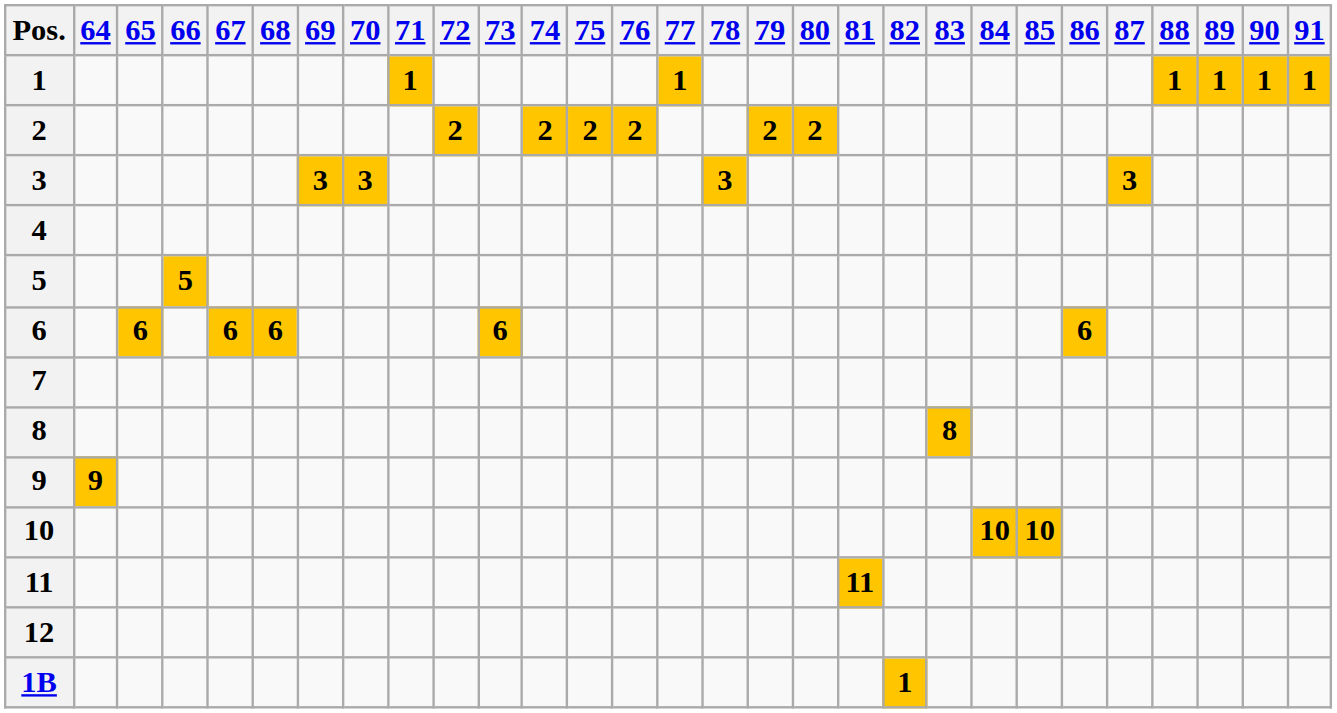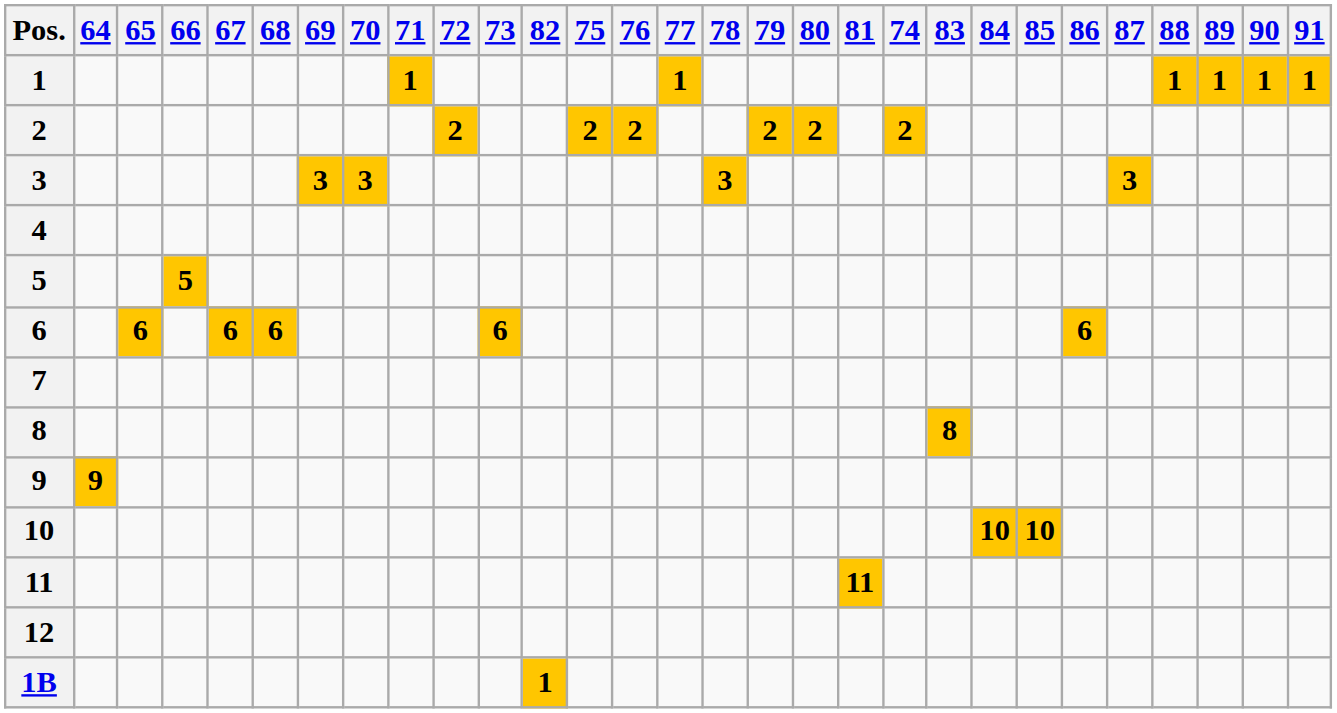 <table class="wikitable" style="text-align: center; font-size:80%">
 <tr>
 <th>Pos.</th>
 <th><a href='#'>64</a></th>
 <th><a href='#'>65</a></th>
 <th><a href='#'>66</a></th>
 <th><a href='#'>67</a></th>
 <th><a href='#'>68</a></th>
 <th><a href='#'>69</a></th>
 <th><a href='#'>70</a></th>
 <th><a href='#'>71</a></th>
 <th><a href='#'>72</a></th>
 <th><a href='#'>73</a></th>
-<th><a href='#'>74</a></th>
+<th><a href='#'>82</a></th>
 <th><a href='#'>75</a></th>
 <th><a href='#'>76</a></th>
 <th><a href='#'>77</a></th>
 <th><a href='#'>78</a></th>
 <th><a href='#'>79</a></th>
 <th><a href='#'>80</a></th>
 <th><a href='#'>81</a></th>
-<th><a href='#'>82</a></th>
+<th><a href='#'>74</a></th>
 <th><a href='#'>83</a></th>
 <th><a href='#'>84</a></th>
 <th><a href='#'>85</a></th>
 <th><a href='#'>86</a></th>
 <th><a href='#'>87</a></th>
 <th><a href='#'>88</a></th>
 <th><a href='#'>89</a></th>
 <th><a href='#'>90</a></th>
 <th><a href='#'>91</a></th>
 </tr>
 <tr>
 <th>1</th>
 <td></td>
 <td></td>
 <td></td>
 <td></td>
 <td></td>
 <td></td>
 <td></td>
 <td style="background:#FFC600;"><strong>1</strong></td>
 <td></td>
 <td></td>
 <td></td>
 <td></td>
 <td></td>
 <td style="background:#FFC600;"><strong>1</strong></td>
 <td></td>
 <td></td>
 <td></td>
 <td></td>
 <td></td>
 <td></td>
 <td></td>
 <td></td>
 <td></td>
 <td></td>
 <td style="background:#FFC600;"><strong>1</strong></td>
 <td style="background:#FFC600;"><strong>1</strong></td>
 <td style="background:#FFC600;"><strong>1</strong></td>
 <td style="background:#FFC600;"><strong>1</strong></td>
 </tr>
 <tr>
 <th>2</th>
 <td></td>
 <td></td>
 <td></td>
 <td></td>
 <td></td>
 <td></td>
 <td></td>
 <td></td>
 <td style="background:#FFC600;"><strong>2</strong></td>
 <td></td>
-<td style="background:#FFC600;"><strong>2</strong></td>
+<td></td>
 <td style="background:#FFC600;"><strong>2</strong></td>
 <td style="background:#FFC600;"><strong>2</strong></td>
 <td></td>
 <td></td>
 <td style="background:#FFC600;"><strong>2</strong></td>
 <td style="background:#FFC600;"><strong>2</strong></td>
 <td></td>
-<td></td>
+<td style="background:#FFC600;"><strong>2</strong></td>
 <td></td>
 <td></td>
 <td></td>
 <td></td>
 <td></td>
 <td></td>
 <td></td>
 <td></td>
 <td></td>
 </tr>
 <tr>
 <th>3</th>
 <td></td>
 <td></td>
 <td></td>
 <td></td>
 <td></td>
 <td style="background:#FFC600;"><strong>3</strong></td>
 <td style="background:#FFC600;"><strong>3</strong></td>
 <td></td>
 <td></td>
 <td></td>
 <td></td>
 <td></td>
 <td></td>
 <td></td>
 <td style="background:#FFC600;"><strong>3</strong></td>
 <td></td>
 <td></td>
 <td></td>
 <td></td>
 <td></td>
 <td></td>
 <td></td>
 <td></td>
 <td style="background:#FFC600;"><strong>3</strong></td>
 <td></td>
 <td></td>
 <td></td>
 <td></td>
 </tr>
 <tr>
 <th>4</th>
 <td></td>
 <td></td>
 <td></td>
 <td></td>
 <td></td>
 <td></td>
 <td></td>
 <td></td>
 <td></td>
 <td></td>
 <td></td>
 <td></td>
 <td></td>
 <td></td>
 <td></td>
 <td></td>
 <td></td>
 <td></td>
 <td></td>
 <td></td>
 <td></td>
 <td></td>
 <td></td>
 <td></td>
 <td></td>
 <td></td>
 <td></td>
 <td></td>
 </tr>
 <tr>
 <th>5</th>
 <td></td>
 <td></td>
 <td style="background:#FFC600;"><strong>5</strong></td>
 <td></td>
 <td></td>
 <td></td>
 <td></td>
 <td></td>
 <td></td>
 <td></td>
 <td></td>
 <td></td>
 <td></td>
 <td></td>
 <td></td>
 <td></td>
 <td></td>
 <td></td>
 <td></td>
 <td></td>
 <td></td>
 <td></td>
 <td></td>
 <td></td>
 <td></td>
 <td></td>
 <td></td>
 <td></td>
 </tr>
 <tr>
 <th>6</th>
 <td></td>
 <td style="background:#FFC600;"><strong>6</strong></td>
 <td></td>
 <td style="background:#FFC600;"><strong>6</strong></td>
 <td style="background:#FFC600;"><strong>6</strong></td>
 <td></td>
 <td></td>
 <td></td>
 <td></td>
 <td style="background:#FFC600;"><strong>6</strong></td>
 <td></td>
 <td></td>
 <td></td>
 <td></td>
 <td></td>
 <td></td>
 <td></td>
 <td></td>
 <td></td>
 <td></td>
 <td></td>
 <td></td>
 <td style="background:#FFC600;"><strong>6</strong></td>
 <td></td>
 <td></td>
 <td></td>
 <td></td>
 <td></td>
 </tr>
 <tr>
 <th>7</th>
 <td></td>
 <td></td>
 <td></td>
 <td></td>
 <td></td>
 <td></td>
 <td></td>
 <td></td>
 <td></td>
 <td></td>
 <td></td>
 <td></td>
 <td></td>
 <td></td>
 <td></td>
 <td></td>
 <td></td>
 <td></td>
 <td></td>
 <td></td>
 <td></td>
 <td></td>
 <td></td>
 <td></td>
 <td></td>
 <td></td>
 <td></td>
 <td></td>
 </tr>
 <tr>
 <th>8</th>
 <td></td>
 <td></td>
 <td></td>
 <td></td>
 <td></td>
 <td></td>
 <td></td>
 <td></td>
 <td></td>
 <td></td>
 <td></td>
 <td></td>
 <td></td>
 <td></td>
 <td></td>
 <td></td>
 <td></td>
 <td></td>
 <td></td>
 <td style="background:#FFC600;"><strong>8</strong></td>
 <td></td>
 <td></td>
 <td></td>
 <td></td>
 <td></td>
 <td></td>
 <td></td>
 <td></td>
 </tr>
 <tr>
 <th>9</th>
 <td style="background:#FFC600;"><strong>9</strong></td>
 <td></td>
 <td></td>
 <td></td>
 <td></td>
 <td></td>
 <td></td>
 <td></td>
 <td></td>
 <td></td>
 <td></td>
 <td></td>
 <td></td>
 <td></td>
 <td></td>
 <td></td>
 <td></td>
 <td></td>
 <td></td>
 <td></td>
 <td></td>
 <td></td>
 <td></td>
 <td></td>
 <td></td>
 <td></td>
 <td></td>
 <td></td>
 </tr>
 <tr>
 <th>10</th>
 <td></td>
 <td></td>
 <td></td>
 <td></td>
 <td></td>
 <td></td>
 <td></td>
 <td></td>
 <td></td>
 <td></td>
 <td></td>
 <td></td>
 <td></td>
 <td></td>
 <td></td>
 <td></td>
 <td></td>
 <td></td>
 <td></td>
 <td></td>
 <td style="background:#FFC600;"><strong>10</strong></td>
 <td style="background:#FFC600;"><strong>10</strong></td>
 <td></td>
 <td></td>
 <td></td>
 <td></td>
 <td></td>
 <td></td>
 </tr>
 <tr>
 <th>11</th>
 <td></td>
 <td></td>
 <td></td>
 <td></td>
 <td></td>
 <td></td>
 <td></td>
 <td></td>
 <td></td>
 <td></td>
 <td></td>
 <td></td>
 <td></td>
 <td></td>
 <td></td>
 <td></td>
 <td></td>
 <td style="background:#FFC600;"><strong>11</strong></td>
 <td></td>
 <td></td>
 <td></td>
 <td></td>
 <td></td>
 <td></td>
 <td></td>
 <td></td>
 <td></td>
 <td></td>
 </tr>
 <tr>
 <th>12</th>
 <td></td>
 <td></td>
 <td></td>
 <td></td>
 <td></td>
 <td></td>
 <td></td>
 <td></td>
 <td></td>
 <td></td>
 <td></td>
 <td></td>
 <td></td>
 <td></td>
 <td></td>
 <td></td>
 <td></td>
 <td></td>
 <td></td>
 <td></td>
 <td></td>
 <td></td>
 <td></td>
 <td></td>
 <td></td>
 <td></td>
 <td></td>
 <td></td>
 </tr>
 <tr>
 <th><a href='#'>1B</a></th>
 <td></td>
 <td></td>
 <td></td>
 <td></td>
 <td></td>
 <td></td>
 <td></td>
 <td></td>
 <td></td>
 <td></td>
+<td style="background:#FFC600;"><strong>1</strong></td>
 <td></td>
 <td></td>
 <td></td>
 <td></td>
 <td></td>
 <td></td>
 <td></td>
 <td></td>
-<td style="background:#FFC600;"><strong>1</strong></td>
 <td></td>
 <td></td>
 <td></td>
 <td></td>
 <td></td>
 <td></td>
 <td></td>
 <td></td>
 <td></td>
 </tr>
 </table>
